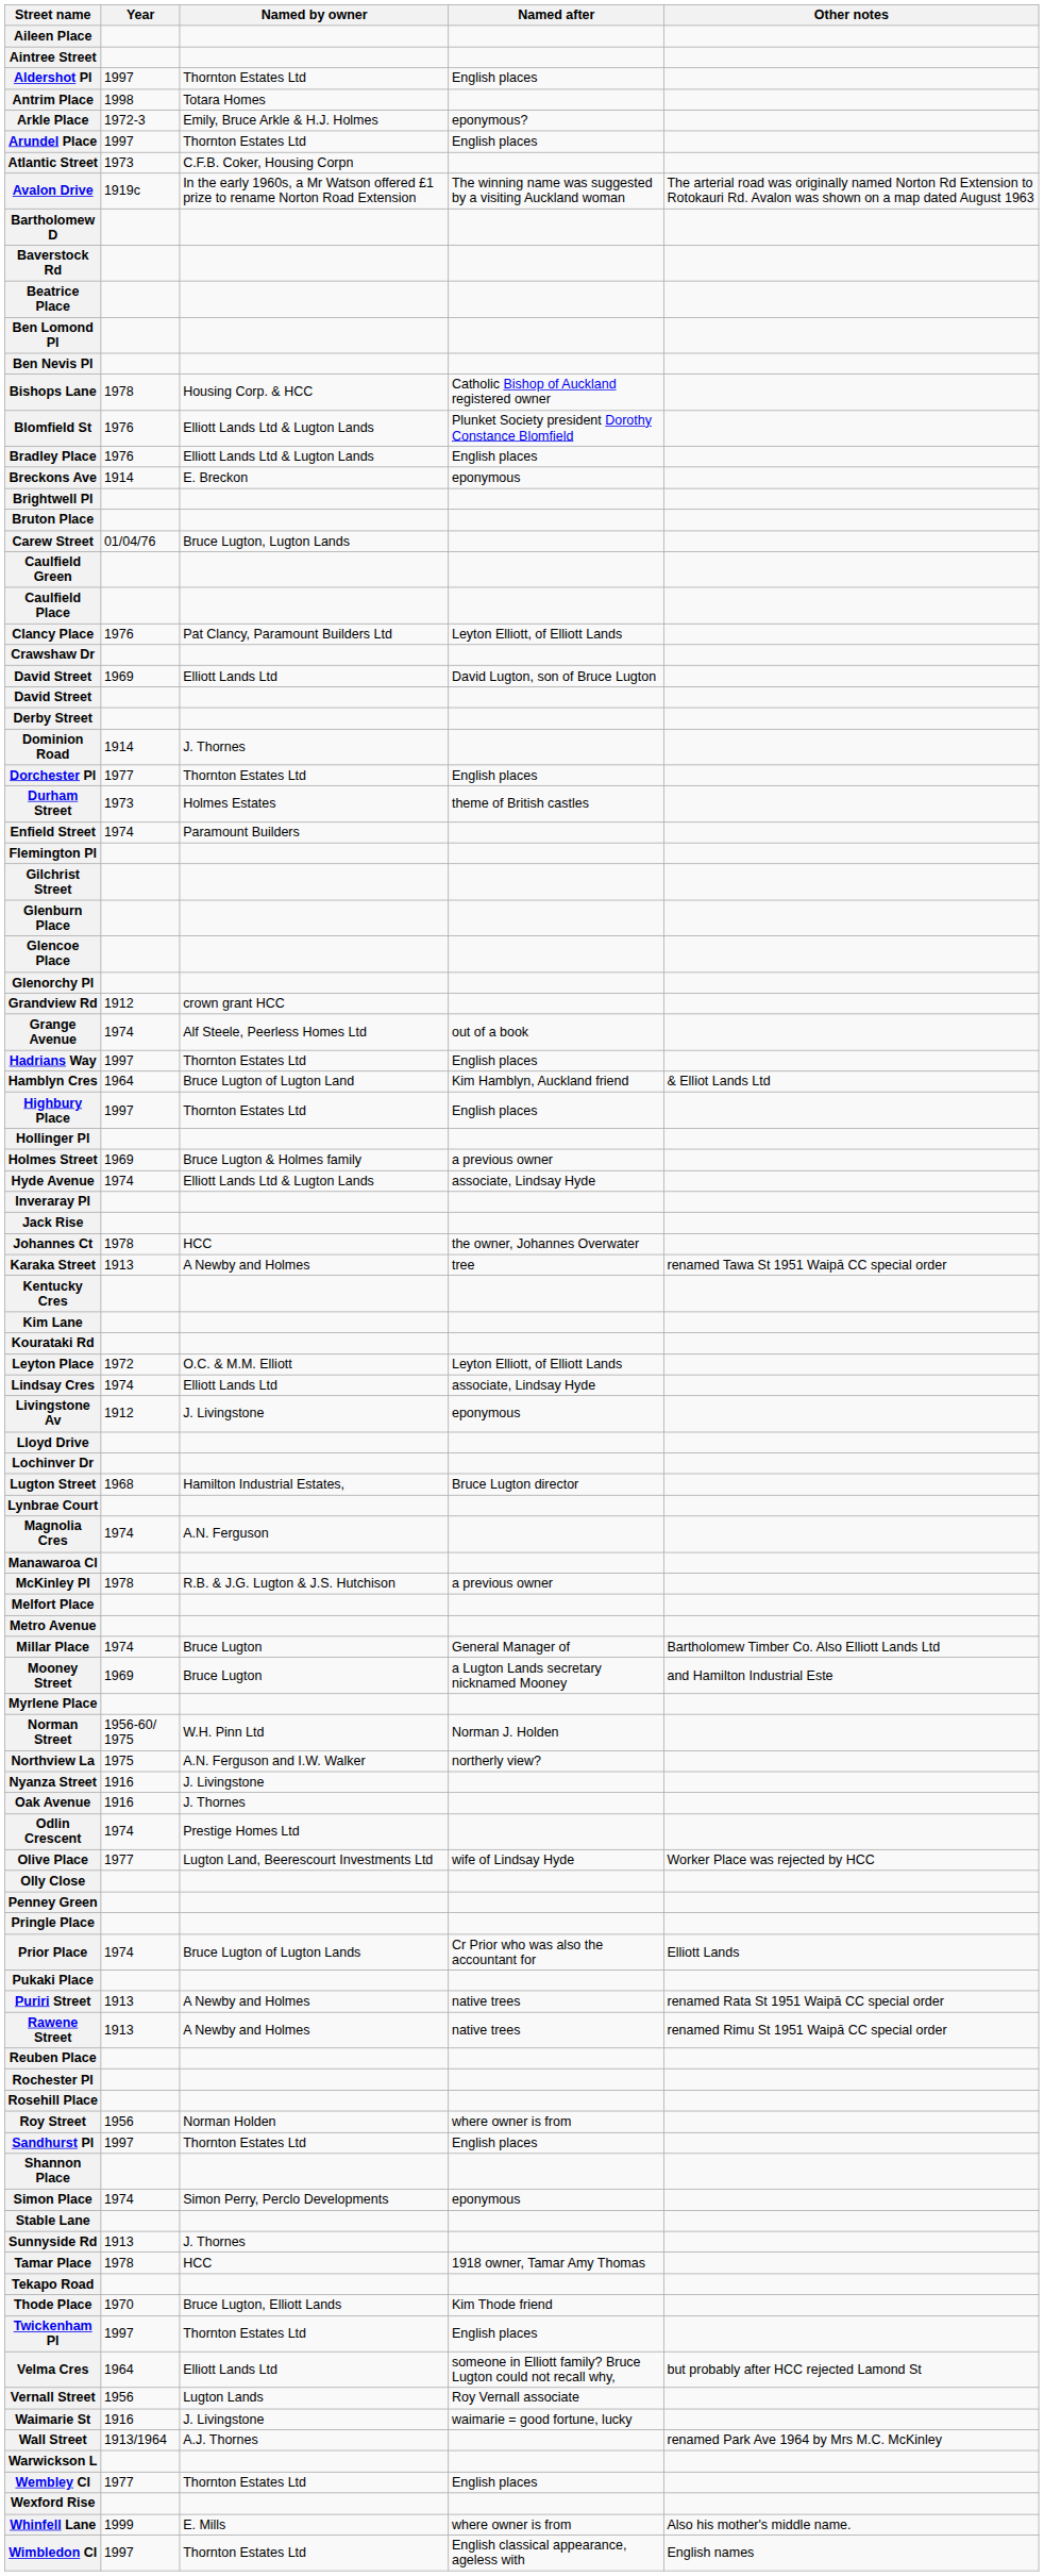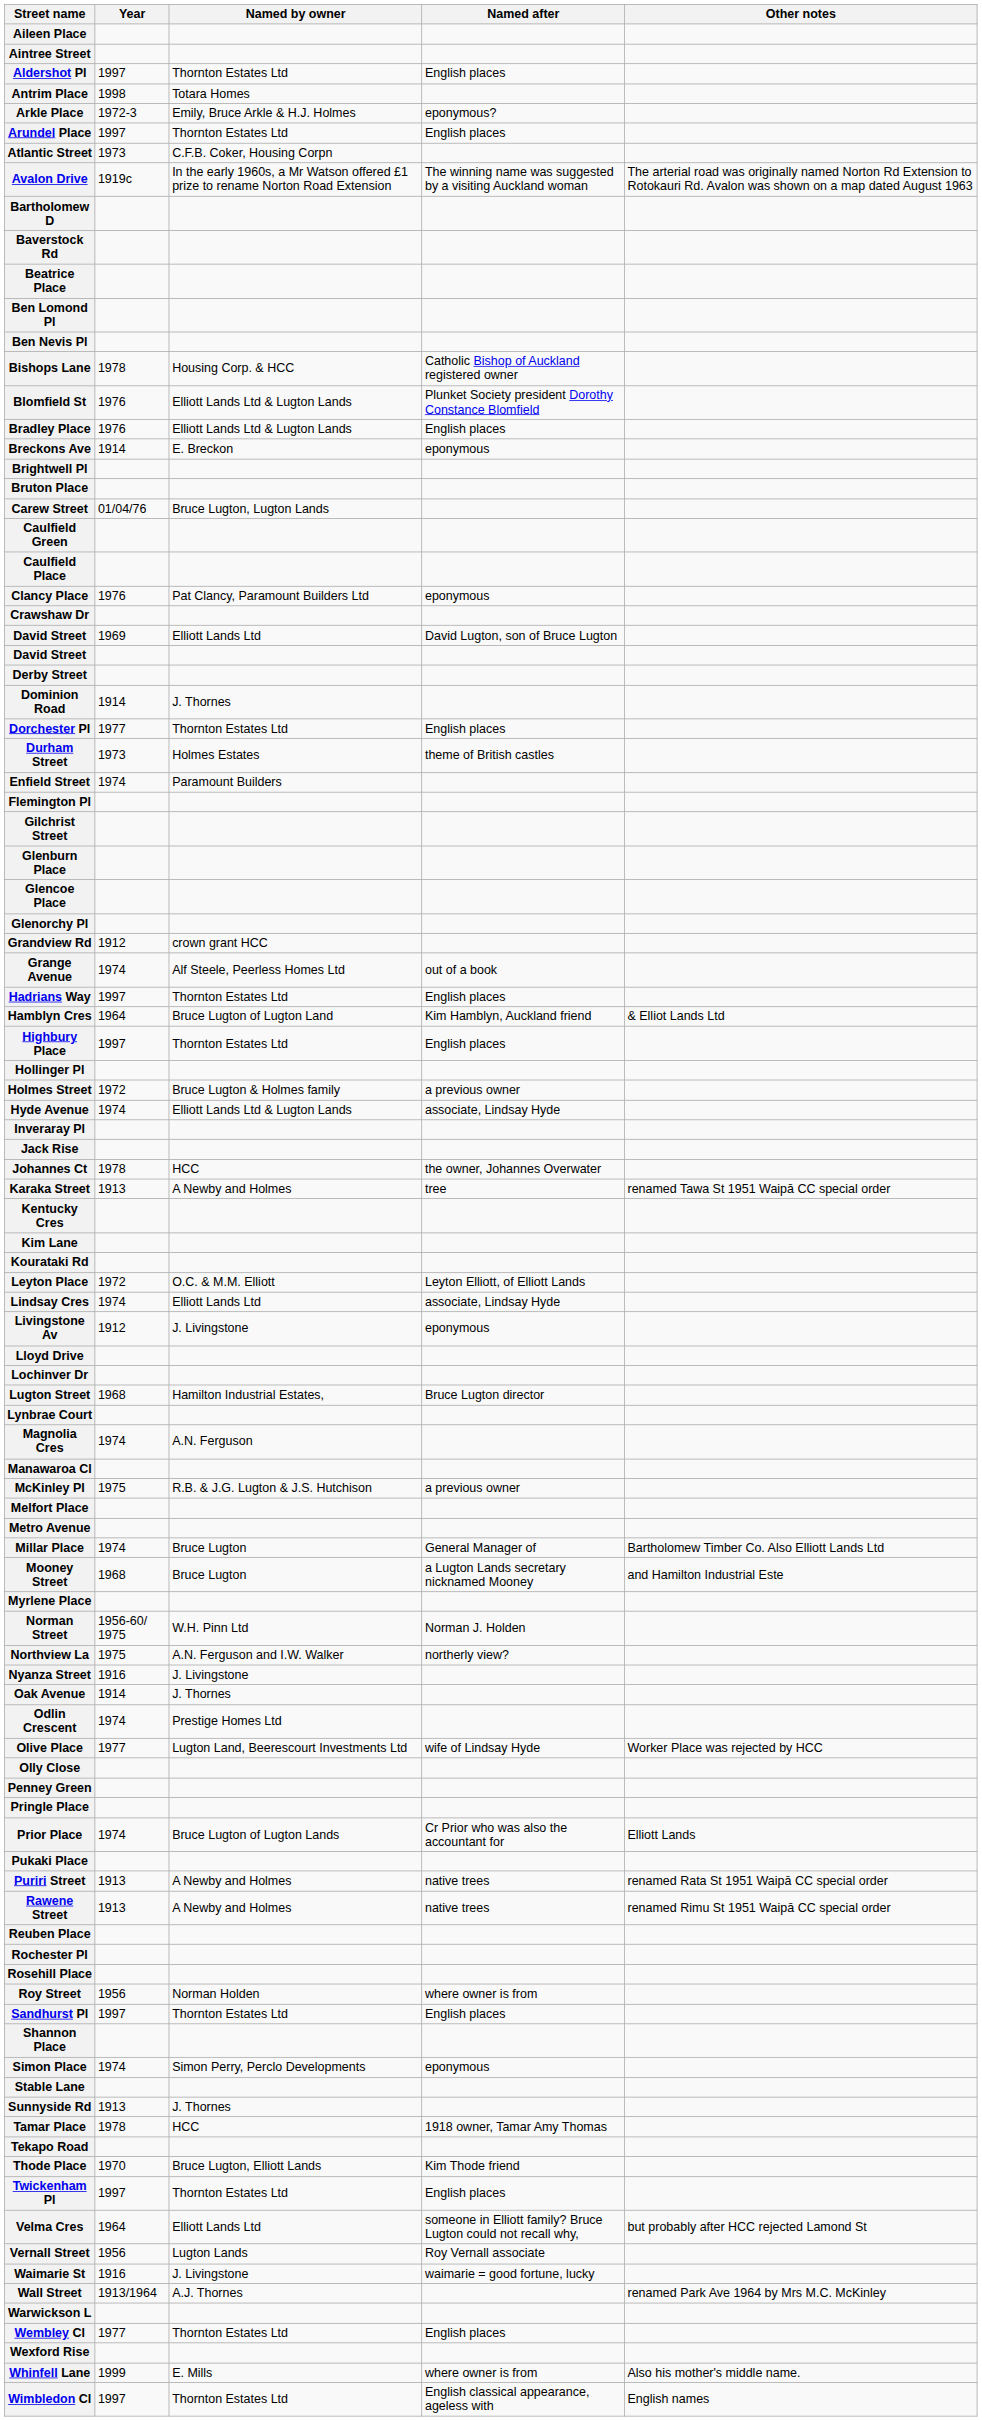 <table class="wikitable sortable" border="1">
 <tr>
 <th>Street name</th>
 <th><strong>Year</strong></th>
 <th><strong>Named by owner</strong></th>
 <th><strong>Named after</strong></th>
 <th><strong>Other notes</strong></th>
 </tr>
 <tr>
 <th>Aileen Place</th>
 <td></td>
 <td></td>
 <td></td>
 <td></td>
 </tr>
 <tr>
 <th>Aintree Street</th>
 <td></td>
 <td></td>
 <td></td>
 <td></td>
 </tr>
 <tr>
 <th><a href='#'>Aldershot</a> Pl</th>
 <td>1997</td>
 <td>Thornton Estates Ltd</td>
 <td>English places</td>
 <td></td>
 </tr>
 <tr>
 <th>Antrim Place</th>
 <td>1998</td>
 <td>Totara Homes</td>
 <td></td>
 <td></td>
 </tr>
 <tr>
 <th>Arkle Place</th>
 <td>1972-3</td>
 <td>Emily, Bruce Arkle & H.J. Holmes</td>
 <td>eponymous?</td>
 <td></td>
 </tr>
 <tr>
 <th><a href='#'>Arundel</a> Place</th>
 <td>1997</td>
 <td>Thornton Estates Ltd</td>
 <td>English places</td>
 <td></td>
 </tr>
 <tr>
 <th>Atlantic Street</th>
 <td>1973</td>
 <td>C.F.B. Coker, Housing Corpn</td>
 <td></td>
 <td></td>
 </tr>
 <tr>
 <th><a href='#'>Avalon Drive</a></th>
 <td>1919c</td>
 <td>In the early 1960s, a Mr Watson offered £1 prize to rename Norton Road Extension</td>
 <td>The winning name was suggested by a visiting Auckland woman</td>
 <td>The arterial road was originally named Norton Rd Extension to Rotokauri Rd. Avalon was shown on a map dated August 1963</td>
 </tr>
 <tr>
 <th>Bartholomew D</th>
 <td></td>
 <td></td>
 <td></td>
 <td></td>
 </tr>
 <tr>
 <th>Baverstock Rd</th>
 <td></td>
 <td></td>
 <td></td>
 <td></td>
 </tr>
 <tr>
 <th>Beatrice Place</th>
 <td></td>
 <td></td>
 <td></td>
 <td></td>
 </tr>
 <tr>
 <th>Ben Lomond Pl</th>
 <td></td>
 <td></td>
 <td></td>
 <td></td>
 </tr>
 <tr>
 <th>Ben Nevis Pl</th>
 <td></td>
 <td></td>
 <td></td>
 <td></td>
 </tr>
 <tr>
 <th>Bishops Lane</th>
 <td>1978</td>
 <td>Housing Corp. & HCC</td>
 <td>Catholic <a href='#'>Bishop of Auckland</a> registered owner</td>
 <td></td>
 </tr>
 <tr>
 <th>Blomfield St</th>
 <td>1976</td>
 <td>Elliott Lands Ltd & Lugton Lands</td>
 <td>Plunket Society president <a href='#'>Dorothy Constance Blomfield</a></td>
 <td></td>
 </tr>
 <tr>
 <th>Bradley Place</th>
 <td>1976</td>
 <td>Elliott Lands Ltd & Lugton Lands</td>
 <td>English places</td>
 <td></td>
 </tr>
 <tr>
 <th>Breckons Ave</th>
 <td>1914</td>
 <td>E. Breckon</td>
 <td>eponymous</td>
 <td></td>
 </tr>
 <tr>
 <th>Brightwell Pl</th>
 <td></td>
 <td></td>
 <td></td>
 <td></td>
 </tr>
 <tr>
 <th>Bruton Place</th>
 <td></td>
 <td></td>
 <td></td>
 <td></td>
 </tr>
 <tr>
 <th>Carew Street</th>
 <td>01/04/76</td>
 <td>Bruce Lugton, Lugton Lands</td>
 <td></td>
 <td></td>
 </tr>
 <tr>
 <th>Caulfield Green</th>
 <td></td>
 <td></td>
 <td></td>
 <td></td>
 </tr>
 <tr>
 <th>Caulfield Place</th>
 <td></td>
 <td></td>
 <td></td>
 <td></td>
 </tr>
 <tr>
 <th>Clancy Place</th>
 <td>1976</td>
 <td>Pat Clancy, Paramount Builders Ltd</td>
-<td>Leyton Elliott, of Elliott Lands</td>
+<td>eponymous</td>
 <td></td>
 </tr>
 <tr>
 <th>Crawshaw Dr</th>
 <td></td>
 <td></td>
 <td></td>
 <td></td>
 </tr>
 <tr>
 <th>David Street</th>
 <td>1969</td>
 <td>Elliott Lands Ltd</td>
 <td>David Lugton, son of Bruce Lugton</td>
 <td></td>
 </tr>
 <tr>
 <th>David Street</th>
 <td></td>
 <td></td>
 <td></td>
 <td></td>
 </tr>
 <tr>
 <th>Derby Street</th>
 <td></td>
 <td></td>
 <td></td>
 <td></td>
 </tr>
 <tr>
 <th>Dominion Road</th>
 <td>1914</td>
 <td>J. Thornes</td>
 <td></td>
 <td></td>
 </tr>
 <tr>
 <th><a href='#'>Dorchester</a> Pl</th>
 <td>1977</td>
 <td>Thornton Estates Ltd</td>
 <td>English places</td>
 <td></td>
 </tr>
 <tr>
 <th><a href='#'>Durham</a> Street</th>
 <td>1973</td>
 <td>Holmes Estates</td>
 <td>theme of British castles</td>
 <td></td>
 </tr>
 <tr>
 <th>Enfield Street</th>
 <td>1974</td>
 <td>Paramount Builders</td>
 <td></td>
 <td></td>
 </tr>
 <tr>
 <th>Flemington Pl</th>
 <td></td>
 <td></td>
 <td></td>
 <td></td>
 </tr>
 <tr>
 <th>Gilchrist Street</th>
 <td></td>
 <td></td>
 <td></td>
 <td></td>
 </tr>
 <tr>
 <th>Glenburn Place</th>
 <td></td>
 <td></td>
 <td></td>
 <td></td>
 </tr>
 <tr>
 <th>Glencoe Place</th>
 <td></td>
 <td></td>
 <td></td>
 <td></td>
 </tr>
 <tr>
 <th>Glenorchy Pl</th>
 <td></td>
 <td></td>
 <td></td>
 <td></td>
 </tr>
 <tr>
 <th>Grandview Rd</th>
 <td>1912</td>
 <td>crown grant HCC</td>
 <td></td>
 <td></td>
 </tr>
 <tr>
 <th>Grange Avenue</th>
 <td>1974</td>
 <td>Alf Steele, Peerless Homes Ltd</td>
 <td>out of a book</td>
 <td></td>
 </tr>
 <tr>
 <th><a href='#'>Hadrians</a> Way</th>
 <td>1997</td>
 <td>Thornton Estates Ltd</td>
 <td>English places</td>
 <td></td>
 </tr>
 <tr>
 <th>Hamblyn Cres</th>
 <td>1964</td>
 <td>Bruce Lugton of Lugton Land</td>
 <td>Kim Hamblyn, Auckland friend</td>
 <td>& Elliot Lands Ltd</td>
 </tr>
 <tr>
 <th><a href='#'>Highbury</a> Place</th>
 <td>1997</td>
 <td>Thornton Estates Ltd</td>
 <td>English places</td>
 <td></td>
 </tr>
 <tr>
 <th>Hollinger Pl</th>
 <td></td>
 <td></td>
 <td></td>
 <td></td>
 </tr>
 <tr>
 <th>Holmes Street</th>
-<td>1969</td>
+<td>1972</td>
 <td>Bruce Lugton & Holmes family</td>
 <td>a previous owner</td>
 <td></td>
 </tr>
 <tr>
 <th>Hyde Avenue</th>
 <td>1974</td>
 <td>Elliott Lands Ltd & Lugton Lands</td>
 <td>associate, Lindsay Hyde</td>
 <td></td>
 </tr>
 <tr>
 <th>Inveraray Pl</th>
 <td></td>
 <td></td>
 <td></td>
 <td></td>
 </tr>
 <tr>
 <th>Jack Rise</th>
 <td></td>
 <td></td>
 <td></td>
 <td></td>
 </tr>
 <tr>
 <th>Johannes Ct</th>
 <td>1978</td>
 <td>HCC</td>
 <td>the owner, Johannes Overwater</td>
 <td></td>
 </tr>
 <tr>
 <th>Karaka Street</th>
 <td>1913</td>
 <td>A Newby and Holmes</td>
 <td>tree</td>
 <td>renamed Tawa St 1951 Waipā CC special order</td>
 </tr>
 <tr>
 <th>Kentucky Cres</th>
 <td></td>
 <td></td>
 <td></td>
 <td></td>
 </tr>
 <tr>
 <th>Kim Lane</th>
 <td></td>
 <td></td>
 <td></td>
 <td></td>
 </tr>
 <tr>
 <th>Kourataki Rd</th>
 <td></td>
 <td></td>
 <td></td>
 <td></td>
 </tr>
 <tr>
 <th>Leyton Place</th>
 <td>1972</td>
 <td>O.C. & M.M. Elliott</td>
 <td>Leyton Elliott, of Elliott Lands</td>
 <td></td>
 </tr>
 <tr>
 <th>Lindsay Cres</th>
 <td>1974</td>
 <td>Elliott Lands Ltd</td>
 <td>associate, Lindsay Hyde</td>
 <td></td>
 </tr>
 <tr>
 <th>Livingstone Av</th>
 <td>1912</td>
 <td>J. Livingstone</td>
 <td>eponymous</td>
 <td></td>
 </tr>
 <tr>
 <th>Lloyd Drive</th>
 <td></td>
 <td></td>
 <td></td>
 <td></td>
 </tr>
 <tr>
 <th>Lochinver Dr</th>
 <td></td>
 <td></td>
 <td></td>
 <td></td>
 </tr>
 <tr>
 <th>Lugton Street</th>
 <td>1968</td>
 <td>Hamilton Industrial Estates,</td>
 <td>Bruce Lugton director</td>
 <td></td>
 </tr>
 <tr>
 <th>Lynbrae Court</th>
 <td></td>
 <td></td>
 <td></td>
 <td></td>
 </tr>
 <tr>
 <th>Magnolia Cres</th>
 <td>1974</td>
 <td>A.N. Ferguson</td>
 <td></td>
 <td></td>
 </tr>
 <tr>
 <th>Manawaroa Cl</th>
 <td></td>
 <td></td>
 <td></td>
 <td></td>
 </tr>
 <tr>
 <th>McKinley Pl</th>
-<td>1978</td>
+<td>1975</td>
 <td>R.B. & J.G. Lugton & J.S. Hutchison</td>
 <td>a previous owner</td>
 <td></td>
 </tr>
 <tr>
 <th>Melfort Place</th>
 <td></td>
 <td></td>
 <td></td>
 <td></td>
 </tr>
 <tr>
 <th>Metro Avenue</th>
 <td></td>
 <td></td>
 <td></td>
 <td></td>
 </tr>
 <tr>
 <th>Millar Place</th>
 <td>1974</td>
 <td>Bruce Lugton</td>
 <td>General Manager of</td>
 <td>Bartholomew Timber Co. Also Elliott Lands Ltd</td>
 </tr>
 <tr>
 <th>Mooney Street</th>
-<td>1969</td>
+<td>1968</td>
 <td>Bruce Lugton</td>
 <td>a Lugton Lands secretary nicknamed Mooney</td>
 <td>and Hamilton Industrial Este</td>
 </tr>
 <tr>
 <th>Myrlene Place</th>
 <td></td>
 <td></td>
 <td></td>
 <td></td>
 </tr>
 <tr>
 <th>Norman Street</th>
 <td>1956-60/ 1975</td>
 <td>W.H. Pinn Ltd</td>
 <td>Norman J. Holden</td>
 <td></td>
 </tr>
 <tr>
 <th>Northview La</th>
 <td>1975</td>
 <td>A.N. Ferguson and I.W. Walker</td>
 <td>northerly view?</td>
 <td></td>
 </tr>
 <tr>
 <th>Nyanza Street</th>
 <td>1916</td>
 <td>J. Livingstone</td>
 <td></td>
 <td></td>
 </tr>
 <tr>
 <th>Oak Avenue</th>
-<td>1916</td>
+<td>1914</td>
 <td>J. Thornes</td>
 <td></td>
 <td></td>
 </tr>
 <tr>
 <th>Odlin Crescent</th>
 <td>1974</td>
 <td>Prestige Homes Ltd</td>
 <td></td>
 <td></td>
 </tr>
 <tr>
 <th>Olive Place</th>
 <td>1977</td>
 <td>Lugton Land,  Beerescourt Investments Ltd</td>
 <td>wife of Lindsay Hyde</td>
 <td>Worker Place was rejected by HCC</td>
 </tr>
 <tr>
 <th>Olly Close</th>
 <td></td>
 <td></td>
 <td></td>
 <td></td>
 </tr>
 <tr>
 <th>Penney Green</th>
 <td></td>
 <td></td>
 <td></td>
 <td></td>
 </tr>
 <tr>
 <th>Pringle Place</th>
 <td></td>
 <td></td>
 <td></td>
 <td></td>
 </tr>
 <tr>
 <th>Prior Place</th>
 <td>1974</td>
 <td>Bruce Lugton of Lugton Lands</td>
 <td>Cr Prior who was also the accountant for</td>
 <td>Elliott Lands</td>
 </tr>
 <tr>
 <th>Pukaki Place</th>
 <td></td>
 <td></td>
 <td></td>
 <td></td>
 </tr>
 <tr>
 <th><a href='#'>Puriri</a> Street</th>
 <td>1913</td>
 <td>A Newby and Holmes</td>
 <td>native trees</td>
 <td>renamed Rata St 1951 Waipā CC special order</td>
 </tr>
 <tr>
 <th><a href='#'>Rawene</a> Street</th>
 <td>1913</td>
 <td>A Newby and Holmes</td>
 <td>native trees</td>
 <td>renamed Rimu St 1951 Waipā CC special order</td>
 </tr>
 <tr>
 <th>Reuben Place</th>
 <td></td>
 <td></td>
 <td></td>
 <td></td>
 </tr>
 <tr>
 <th>Rochester Pl</th>
 <td></td>
 <td></td>
 <td></td>
 <td></td>
 </tr>
 <tr>
 <th>Rosehill Place</th>
 <td></td>
 <td></td>
 <td></td>
 <td></td>
 </tr>
 <tr>
 <th>Roy Street</th>
 <td>1956</td>
 <td>Norman Holden</td>
 <td>where owner is from</td>
 <td></td>
 </tr>
 <tr>
 <th><a href='#'>Sandhurst</a> Pl</th>
 <td>1997</td>
 <td>Thornton Estates Ltd</td>
 <td>English places</td>
 <td></td>
 </tr>
 <tr>
 <th>Shannon Place</th>
 <td></td>
 <td></td>
 <td></td>
 <td></td>
 </tr>
 <tr>
 <th>Simon Place</th>
 <td>1974</td>
 <td>Simon Perry, Perclo Developments</td>
 <td>eponymous</td>
 <td></td>
 </tr>
 <tr>
 <th>Stable Lane</th>
 <td></td>
 <td></td>
 <td></td>
 <td></td>
 </tr>
 <tr>
 <th>Sunnyside Rd</th>
 <td>1913</td>
 <td>J. Thornes</td>
 <td></td>
 <td></td>
 </tr>
 <tr>
 <th>Tamar Place</th>
 <td>1978</td>
 <td>HCC</td>
 <td>1918 owner, Tamar Amy Thomas</td>
 <td></td>
 </tr>
 <tr>
 <th>Tekapo Road</th>
 <td></td>
 <td></td>
 <td></td>
 <td></td>
 </tr>
 <tr>
 <th>Thode Place</th>
 <td>1970</td>
 <td>Bruce Lugton, Elliott Lands</td>
 <td>Kim Thode friend</td>
 <td></td>
 </tr>
 <tr>
 <th><a href='#'>Twickenham</a> Pl</th>
 <td>1997</td>
 <td>Thornton Estates Ltd</td>
 <td>English places</td>
 <td></td>
 </tr>
 <tr>
 <th>Velma Cres</th>
 <td>1964</td>
 <td>Elliott Lands Ltd</td>
 <td>someone in Elliott family? Bruce Lugton could not recall why,</td>
 <td>but probably after HCC rejected Lamond St</td>
 </tr>
 <tr>
 <th>Vernall Street</th>
 <td>1956</td>
 <td>Lugton Lands</td>
 <td>Roy Vernall associate</td>
 <td></td>
 </tr>
 <tr>
 <th>Waimarie St</th>
 <td>1916</td>
 <td>J. Livingstone</td>
 <td>waimarie = good fortune, lucky</td>
 <td></td>
 </tr>
 <tr>
 <th>Wall Street</th>
 <td>1913/1964</td>
 <td>A.J. Thornes</td>
 <td></td>
 <td>renamed Park Ave 1964 by Mrs M.C. McKinley</td>
 </tr>
 <tr>
 <th>Warwickson L</th>
 <td></td>
 <td></td>
 <td></td>
 <td></td>
 </tr>
 <tr>
 <th><a href='#'>Wembley</a> Cl</th>
 <td>1977</td>
 <td>Thornton Estates Ltd</td>
 <td>English places</td>
 <td></td>
 </tr>
 <tr>
 <th>Wexford Rise</th>
 <td></td>
 <td></td>
 <td></td>
 <td></td>
 </tr>
 <tr>
 <th><a href='#'>Whinfell</a> Lane</th>
 <td>1999</td>
 <td>E. Mills</td>
 <td>where owner is from</td>
 <td>Also his mother's middle name.</td>
 </tr>
 <tr>
 <th><a href='#'>Wimbledon</a> Cl</th>
 <td>1997</td>
 <td>Thornton Estates Ltd</td>
 <td>English classical appearance, ageless with</td>
 <td>English names</td>
 </tr>
 </table>
